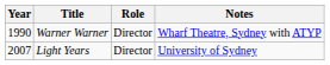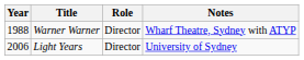 <table class=wikitable>
 <tr>
 <th>Year</th>
 <th>Title</th>
 <th>Role</th>
 <th>Notes</th>
 </tr>
 <tr>
-<td>1990</td>
+<td>1988</td>
 <td><em>Warner Warner</em></td>
 <td>Director</td>
 <td><a href='#'>Wharf Theatre, Sydney</a> with <a href='#'>ATYP</a></td>
 </tr>
 <tr>
-<td>2007</td>
+<td>2006</td>
 <td><em>Light Years</em></td>
 <td>Director</td>
 <td><a href='#'>University of Sydney</a></td>
 </tr>
 </table>
